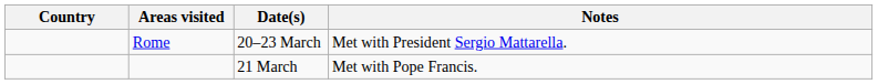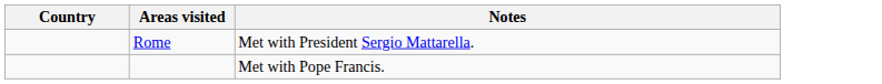 <table class="wikitable">
 <tr>
 <th width="120">Country</th>
 <th width="100">Areas visited</th>
-<th width="90">Date(s)</th>
 <th width="550">Notes</th>
 </tr>
 <tr>
 <td></td>
 <td><a href='#'>Rome</a></td>
-<td>20–23 March</td>
 <td>Met with President <a href='#'>Sergio Mattarella</a>.</td>
 </tr>
 <tr>
 <td></td>
 <td></td>
-<td>21 March</td>
 <td>Met with Pope Francis.</td>
 </tr>
 </table>
